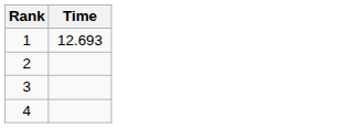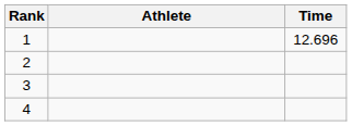 <table class=wikitable style="text-align:center">
 <tr>
 <th width=40>Rank</th>
+<th width=250>Athlete</th>
 <th width=60>Time</th>
 </tr>
 <tr>
 <td>1</td>
-<td>12.693</td>
+<td align=left></td>
+<td>12.696</td>
 </tr>
 <tr>
 <td>2</td>
+<td align=left></td>
 <td></td>
 </tr>
 <tr>
 <td>3</td>
+<td align=left></td>
 <td></td>
 </tr>
 <tr>
 <td>4</td>
+<td align=left></td>
 <td></td>
 </tr>
 </table>
